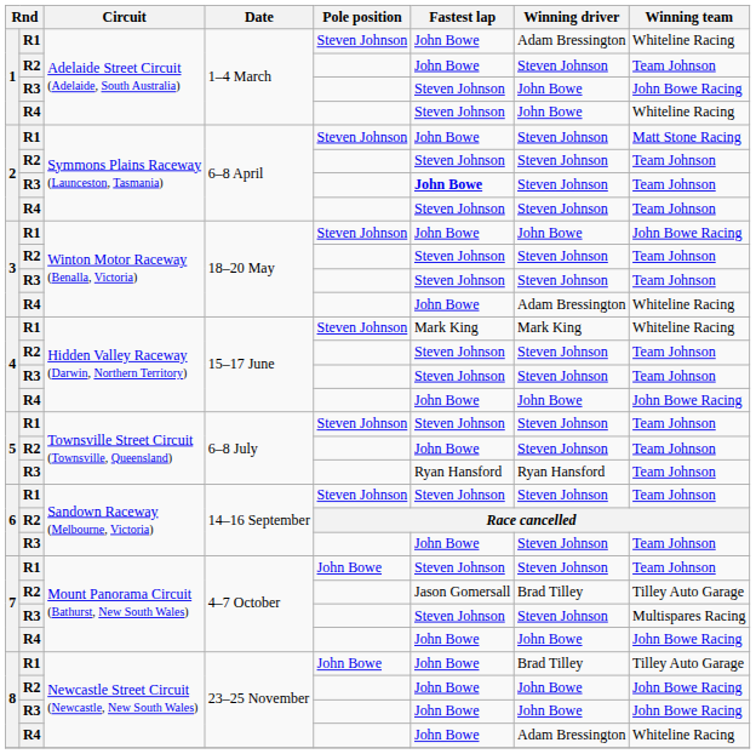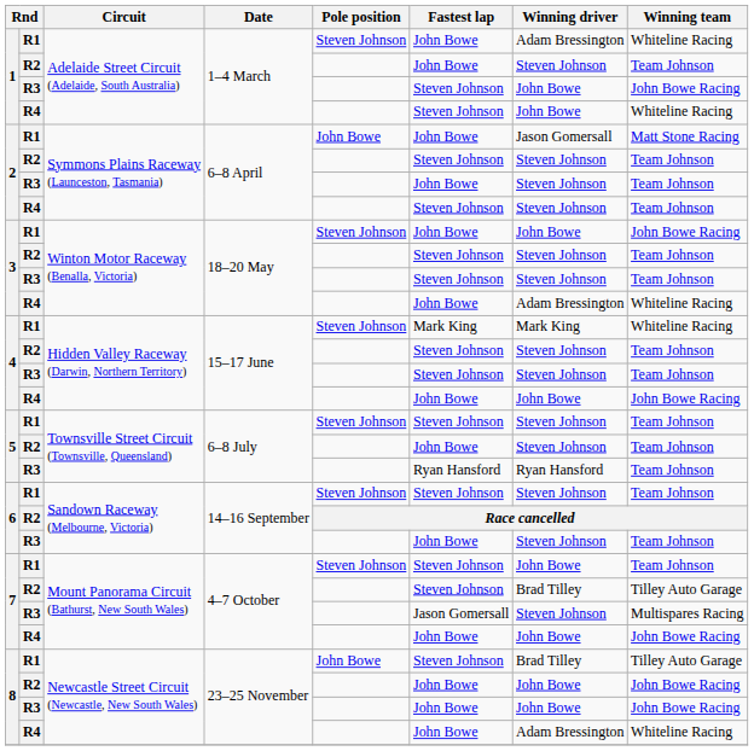 <table class="wikitable" style="font-size: 85%;">
 <tr>
 <th colspan="2">Rnd</th>
 <th>Circuit</th>
 <th>Date</th>
 <th>Pole position</th>
 <th>Fastest lap</th>
 <th>Winning driver</th>
 <th>Winning team</th>
 </tr>
 <tr>
 <th rowspan="4">1</th>
 <th>R1</th>
 <td rowspan="4"> <a href='#'>Adelaide Street Circuit</a><br><small>(<a href='#'>Adelaide</a>, <a href='#'>South Australia</a>)</small></td>
 <td rowspan="4">1–4 March</td>
 <td> <a href='#'>Steven Johnson</a></td>
 <td> <a href='#'>John Bowe</a></td>
 <td> Adam Bressington</td>
 <td>Whiteline Racing</td>
 </tr>
 <tr>
 <th>R2</th>
 <td></td>
 <td> <a href='#'>John Bowe</a></td>
 <td> <a href='#'>Steven Johnson</a></td>
 <td><a href='#'>Team Johnson</a></td>
 </tr>
 <tr>
 <th>R3</th>
 <td></td>
 <td> <a href='#'>Steven Johnson</a></td>
 <td> <a href='#'>John Bowe</a></td>
 <td><a href='#'>John Bowe Racing</a></td>
 </tr>
 <tr>
 <th>R4</th>
 <td></td>
 <td> <a href='#'>Steven Johnson</a></td>
 <td> <a href='#'>John Bowe</a></td>
 <td>Whiteline Racing</td>
 </tr>
 <tr>
 <th rowspan="4">2</th>
 <th>R1</th>
 <td rowspan="4"> <a href='#'>Symmons Plains Raceway</a><br><small>(<a href='#'>Launceston</a>, <a href='#'>Tasmania</a>)</small></td>
 <td rowspan="4">6–8 April</td>
-<td> <a href='#'>Steven Johnson</a></td>
 <td> <a href='#'>John Bowe</a></td>
-<td> <a href='#'>Steven Johnson</a></td>
+<td> <a href='#'>John Bowe</a></td>
+<td> Jason Gomersall</td>
 <td><a href='#'>Matt Stone Racing</a></td>
 </tr>
 <tr>
 <th>R2</th>
 <td></td>
 <td> <a href='#'>Steven Johnson</a></td>
 <td> <a href='#'>Steven Johnson</a></td>
 <td><a href='#'>Team Johnson</a></td>
 </tr>
 <tr>
 <th>R3</th>
 <td></td>
-<td><strong> <a href='#'>John Bowe</a></strong></td>
+<td> <a href='#'>John Bowe</a></td>
 <td> <a href='#'>Steven Johnson</a></td>
 <td><a href='#'>Team Johnson</a></td>
 </tr>
 <tr>
 <th>R4</th>
 <td></td>
 <td> <a href='#'>Steven Johnson</a></td>
 <td> <a href='#'>Steven Johnson</a></td>
 <td><a href='#'>Team Johnson</a></td>
 </tr>
 <tr>
 <th rowspan="4">3</th>
 <th>R1</th>
 <td rowspan="4"> <a href='#'>Winton Motor Raceway</a><br><small>(<a href='#'>Benalla</a>, <a href='#'>Victoria</a>)</small></td>
 <td rowspan="4">18–20 May</td>
 <td> <a href='#'>Steven Johnson</a></td>
 <td> <a href='#'>John Bowe</a></td>
 <td> <a href='#'>John Bowe</a></td>
 <td><a href='#'>John Bowe Racing</a></td>
 </tr>
 <tr>
 <th>R2</th>
 <td></td>
 <td> <a href='#'>Steven Johnson</a></td>
 <td> <a href='#'>Steven Johnson</a></td>
 <td><a href='#'>Team Johnson</a></td>
 </tr>
 <tr>
 <th>R3</th>
 <td></td>
 <td> <a href='#'>Steven Johnson</a></td>
 <td> <a href='#'>Steven Johnson</a></td>
 <td><a href='#'>Team Johnson</a></td>
 </tr>
 <tr>
 <th>R4</th>
 <td></td>
 <td> <a href='#'>John Bowe</a></td>
 <td> Adam Bressington</td>
 <td>Whiteline Racing</td>
 </tr>
 <tr>
 <th rowspan="4">4</th>
 <th>R1</th>
 <td rowspan="4"> <a href='#'>Hidden Valley Raceway</a><br><small>(<a href='#'>Darwin</a>, <a href='#'>Northern Territory</a>)</small></td>
 <td rowspan="4">15–17 June</td>
 <td> <a href='#'>Steven Johnson</a></td>
 <td> Mark King</td>
 <td> Mark King</td>
 <td>Whiteline Racing</td>
 </tr>
 <tr>
 <th>R2</th>
 <td></td>
 <td> <a href='#'>Steven Johnson</a></td>
 <td> <a href='#'>Steven Johnson</a></td>
 <td><a href='#'>Team Johnson</a></td>
 </tr>
 <tr>
 <th>R3</th>
 <td></td>
 <td> <a href='#'>Steven Johnson</a></td>
 <td> <a href='#'>Steven Johnson</a></td>
 <td><a href='#'>Team Johnson</a></td>
 </tr>
 <tr>
 <th>R4</th>
 <td></td>
 <td> <a href='#'>John Bowe</a></td>
 <td> <a href='#'>John Bowe</a></td>
 <td><a href='#'>John Bowe Racing</a></td>
 </tr>
 <tr>
 <th rowspan="3">5</th>
 <th>R1</th>
 <td rowspan="3"> <a href='#'>Townsville Street Circuit</a><br><small>(<a href='#'>Townsville</a>, <a href='#'>Queensland</a>)</small></td>
 <td rowspan="3">6–8 July</td>
 <td> <a href='#'>Steven Johnson</a></td>
 <td> <a href='#'>Steven Johnson</a></td>
 <td> <a href='#'>Steven Johnson</a></td>
 <td><a href='#'>Team Johnson</a></td>
 </tr>
 <tr>
 <th>R2</th>
 <td></td>
 <td> <a href='#'>John Bowe</a></td>
 <td> <a href='#'>Steven Johnson</a></td>
 <td><a href='#'>Team Johnson</a></td>
 </tr>
 <tr>
 <th>R3</th>
 <td></td>
 <td> Ryan Hansford</td>
 <td> Ryan Hansford</td>
 <td><a href='#'>Team Johnson</a></td>
 </tr>
 <tr>
 <th rowspan="3">6</th>
 <th>R1</th>
 <td rowspan="3"> <a href='#'>Sandown Raceway</a><br><small>(<a href='#'>Melbourne</a>, <a href='#'>Victoria</a>)</small></td>
 <td rowspan="3">14–16 September</td>
 <td> <a href='#'>Steven Johnson</a></td>
 <td> <a href='#'>Steven Johnson</a></td>
 <td> <a href='#'>Steven Johnson</a></td>
 <td><a href='#'>Team Johnson</a></td>
 </tr>
 <tr>
 <th>R2</th>
 <th colspan="4"><em>Race cancelled</em></th>
 </tr>
 <tr>
 <th>R3</th>
 <td></td>
 <td> <a href='#'>John Bowe</a></td>
 <td> <a href='#'>Steven Johnson</a></td>
 <td><a href='#'>Team Johnson</a></td>
 </tr>
 <tr>
 <th rowspan="4">7</th>
 <th>R1</th>
 <td rowspan="4"> <a href='#'>Mount Panorama Circuit</a><br><small>(<a href='#'>Bathurst</a>, <a href='#'>New South Wales</a>)</small></td>
 <td rowspan="4">4–7 October</td>
-<td> <a href='#'>John Bowe</a></td>
 <td> <a href='#'>Steven Johnson</a></td>
 <td> <a href='#'>Steven Johnson</a></td>
+<td> <a href='#'>John Bowe</a></td>
 <td><a href='#'>Team Johnson</a></td>
 </tr>
 <tr>
 <th>R2</th>
 <td></td>
-<td> Jason Gomersall</td>
+<td> <a href='#'>Steven Johnson</a></td>
 <td> Brad Tilley</td>
 <td>Tilley Auto Garage</td>
 </tr>
 <tr>
 <th>R3</th>
 <td></td>
-<td> <a href='#'>Steven Johnson</a></td>
+<td> Jason Gomersall</td>
 <td> <a href='#'>Steven Johnson</a></td>
 <td>Multispares Racing</td>
 </tr>
 <tr>
 <th>R4</th>
 <td></td>
 <td> <a href='#'>John Bowe</a></td>
 <td> <a href='#'>John Bowe</a></td>
 <td><a href='#'>John Bowe Racing</a></td>
 </tr>
 <tr>
 <th rowspan="4">8</th>
 <th>R1</th>
 <td rowspan="4"> <a href='#'>Newcastle Street Circuit</a><br><small>(<a href='#'>Newcastle</a>, <a href='#'>New South Wales</a>)</small></td>
 <td rowspan="4">23–25 November</td>
 <td> <a href='#'>John Bowe</a></td>
-<td> <a href='#'>John Bowe</a></td>
+<td> <a href='#'>Steven Johnson</a></td>
 <td> Brad Tilley</td>
 <td>Tilley Auto Garage</td>
 </tr>
 <tr>
 <th>R2</th>
 <td></td>
 <td> <a href='#'>John Bowe</a></td>
 <td> <a href='#'>John Bowe</a></td>
 <td><a href='#'>John Bowe Racing</a></td>
 </tr>
 <tr>
 <th>R3</th>
 <td></td>
 <td> <a href='#'>John Bowe</a></td>
 <td> <a href='#'>John Bowe</a></td>
 <td><a href='#'>John Bowe Racing</a></td>
 </tr>
 <tr>
 <th>R4</th>
 <td></td>
 <td> <a href='#'>John Bowe</a></td>
 <td> Adam Bressington</td>
 <td>Whiteline Racing</td>
 </tr>
 <tr>
 </tr>
 </table>
